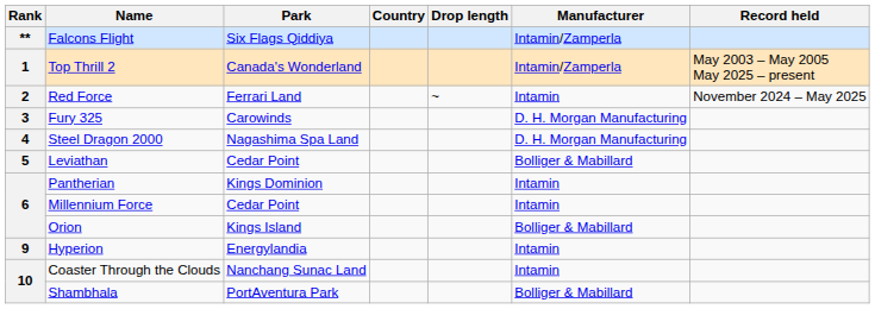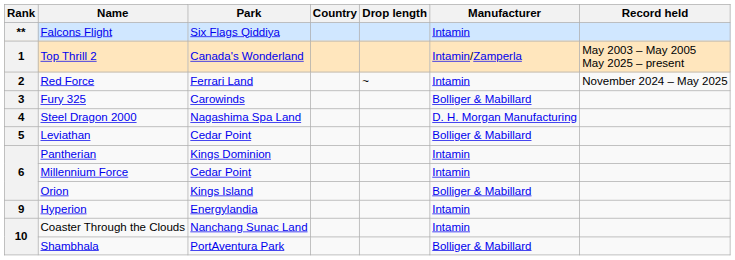 <table class="wikitable sortable plainrowheaders">
 <tr>
 <th data-sort-type="number" scope="col">Rank</th>
 <th scope="col">Name</th>
 <th scope="col">Park</th>
 <th scope="col">Country</th>
 <th scope="col">Drop length</th>
 <th scope="col">Manufacturer</th>
 <th scope="col">Record held</th>
 </tr>
 <tr style="background-color: #D0E7FF">
 <th data-sort-file="0.5">**</th>
 <td><a href='#'>Falcons Flight</a></td>
 <td><a href='#'>Six Flags Qiddiya</a></td>
 <td></td>
 <td></td>
-<td><a href='#'>Intamin</a>/<a href='#'>Zamperla</a></td>
+<td><a href='#'>Intamin</a></td>
 <td></td>
 </tr>
 <tr style="background-color: #FFE6BD">
 <th data-sort-file="0.5">1</th>
 <td><a href='#'>Top Thrill 2</a></td>
 <td><a href='#'>Canada's Wonderland</a></td>
 <td></td>
 <td></td>
 <td><a href='#'>Intamin</a>/<a href='#'>Zamperla</a></td>
 <td data-sort-value="2003–05">May 2003 – May 2005<br>May 2025 – present</td>
 </tr>
 <tr>
 <th>2</th>
 <td><a href='#'>Red Force</a></td>
 <td><a href='#'>Ferrari Land</a></td>
 <td></td>
 <td data-sort-value="345">~</td>
 <td><a href='#'>Intamin</a></td>
 <td data-sort-value="2024-11">November 2024 – May 2025</td>
 </tr>
 <tr>
 <th>3</th>
 <td><a href='#'>Fury 325</a></td>
 <td><a href='#'>Carowinds</a></td>
 <td></td>
 <td></td>
-<td><a href='#'>D. H. Morgan Manufacturing</a></td>
+<td><a href='#'>Bolliger & Mabillard</a></td>
 <td></td>
 </tr>
 <tr>
 <th>4</th>
 <td><a href='#'>Steel Dragon 2000</a></td>
 <td><a href='#'>Nagashima Spa Land</a></td>
 <td></td>
 <td></td>
 <td><a href='#'>D. H. Morgan Manufacturing</a></td>
 <td></td>
 </tr>
 <tr>
 <th>5</th>
 <td><a href='#'>Leviathan</a></td>
 <td><a href='#'>Cedar Point</a></td>
 <td></td>
 <td></td>
 <td><a href='#'>Bolliger & Mabillard</a></td>
 <td></td>
 </tr>
 <tr>
 <th rowspan="3">6</th>
 <td><a href='#'>Pantherian</a></td>
 <td><a href='#'>Kings Dominion</a></td>
 <td></td>
 <td></td>
 <td><a href='#'>Intamin</a></td>
 <td></td>
 </tr>
 <tr>
 <td><a href='#'>Millennium Force</a></td>
 <td><a href='#'>Cedar Point</a></td>
 <td></td>
 <td></td>
 <td><a href='#'>Intamin</a></td>
 <td></td>
 </tr>
 <tr>
 <td><a href='#'>Orion</a></td>
 <td><a href='#'>Kings Island</a></td>
 <td></td>
 <td></td>
 <td><a href='#'>Bolliger & Mabillard</a></td>
 <td></td>
 </tr>
 <tr>
 <th>9</th>
 <td><a href='#'>Hyperion</a></td>
 <td><a href='#'>Energylandia</a></td>
 <td></td>
 <td></td>
 <td><a href='#'>Intamin</a></td>
 <td></td>
 </tr>
 <tr>
 <th rowspan="2">10</th>
 <td>Coaster Through the Clouds</td>
 <td><a href='#'>Nanchang Sunac Land</a></td>
 <td></td>
 <td></td>
 <td><a href='#'>Intamin</a></td>
 <td></td>
 </tr>
 <tr>
 <td><a href='#'>Shambhala</a></td>
 <td><a href='#'>PortAventura Park</a></td>
 <td></td>
 <td></td>
 <td><a href='#'>Bolliger & Mabillard</a></td>
 <td></td>
 </tr>
 </table>
